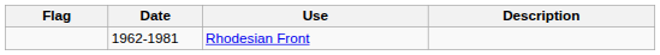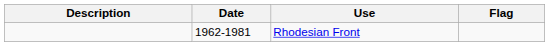 <table class="wikitable">
 <tr>
-<th width="110">Flag</th>
+<th width="250">Description</th>
 <th width="100">Date</th>
 <th width="250">Use</th>
-<th width="250">Description</th>
+<th width="110">Flag</th>
 </tr>
 <tr>
 <td></td>
 <td>1962-1981</td>
 <td><a href='#'>Rhodesian Front</a></td>
 <td></td>
 </tr>
 </table>
